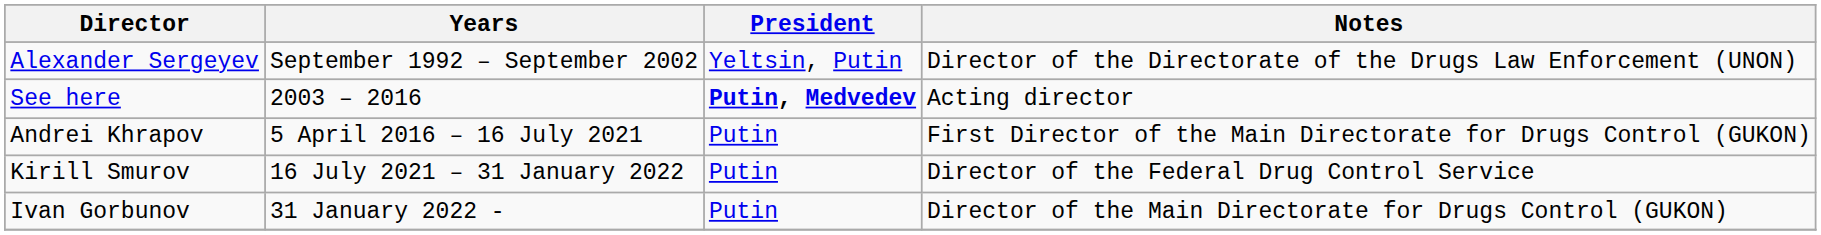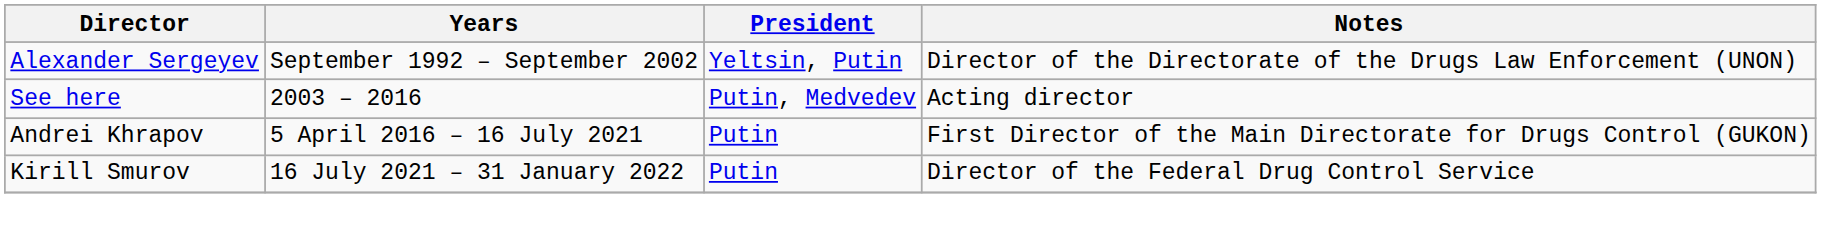 <table class="wikitable">
 <tr>
 <th>Director</th>
 <th>Years</th>
 <th><a href='#'>President</a></th>
 <th>Notes</th>
 </tr>
 <tr>
 <td><a href='#'>Alexander Sergeyev</a></td>
 <td>September 1992 – September 2002</td>
 <td><a href='#'>Yeltsin</a>, <a href='#'>Putin</a></td>
 <td>Director of the Directorate of the Drugs Law Enforcement (UNON)</td>
 </tr>
 <tr>
 <td><a href='#'>See here</a></td>
 <td>2003 – 2016</td>
-<td><strong><a href='#'>Putin</a>, <a href='#'>Medvedev</a></strong></td>
+<td><a href='#'>Putin</a>, <a href='#'>Medvedev</a></td>
 <td>Acting director</td>
 </tr>
 <tr>
 <td>Andrei Khrapov</td>
 <td>5 April 2016 – 16 July 2021</td>
 <td><a href='#'>Putin</a></td>
 <td>First Director of the Main Directorate for Drugs Control (GUKON)</td>
 </tr>
 <tr>
 <td>Kirill Smurov</td>
 <td>16 July 2021 – 31 January 2022</td>
 <td><a href='#'>Putin</a></td>
 <td>Director of the Federal Drug Control Service</td>
 </tr>
 <tr>
-<td>Ivan Gorbunov</td>
-<td>31 January 2022 -</td>
-<td><a href='#'>Putin</a></td>
-<td>Director of the Main Directorate for Drugs Control (GUKON)</td>
-</tr>
-<tr>
 </tr>
 </table>
